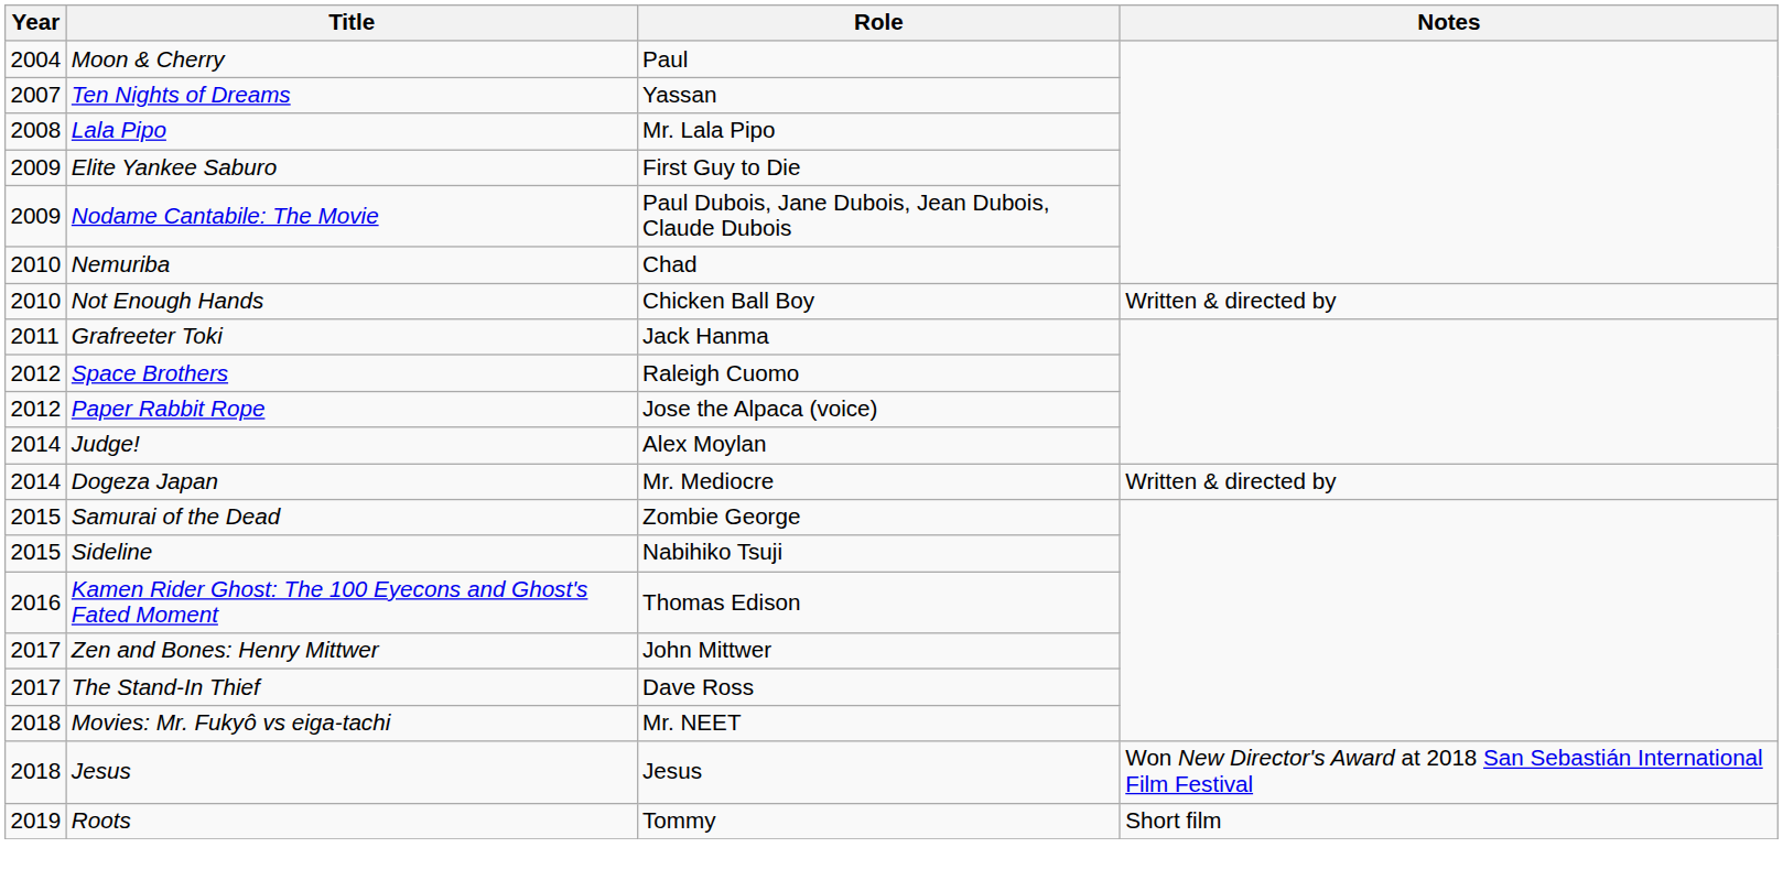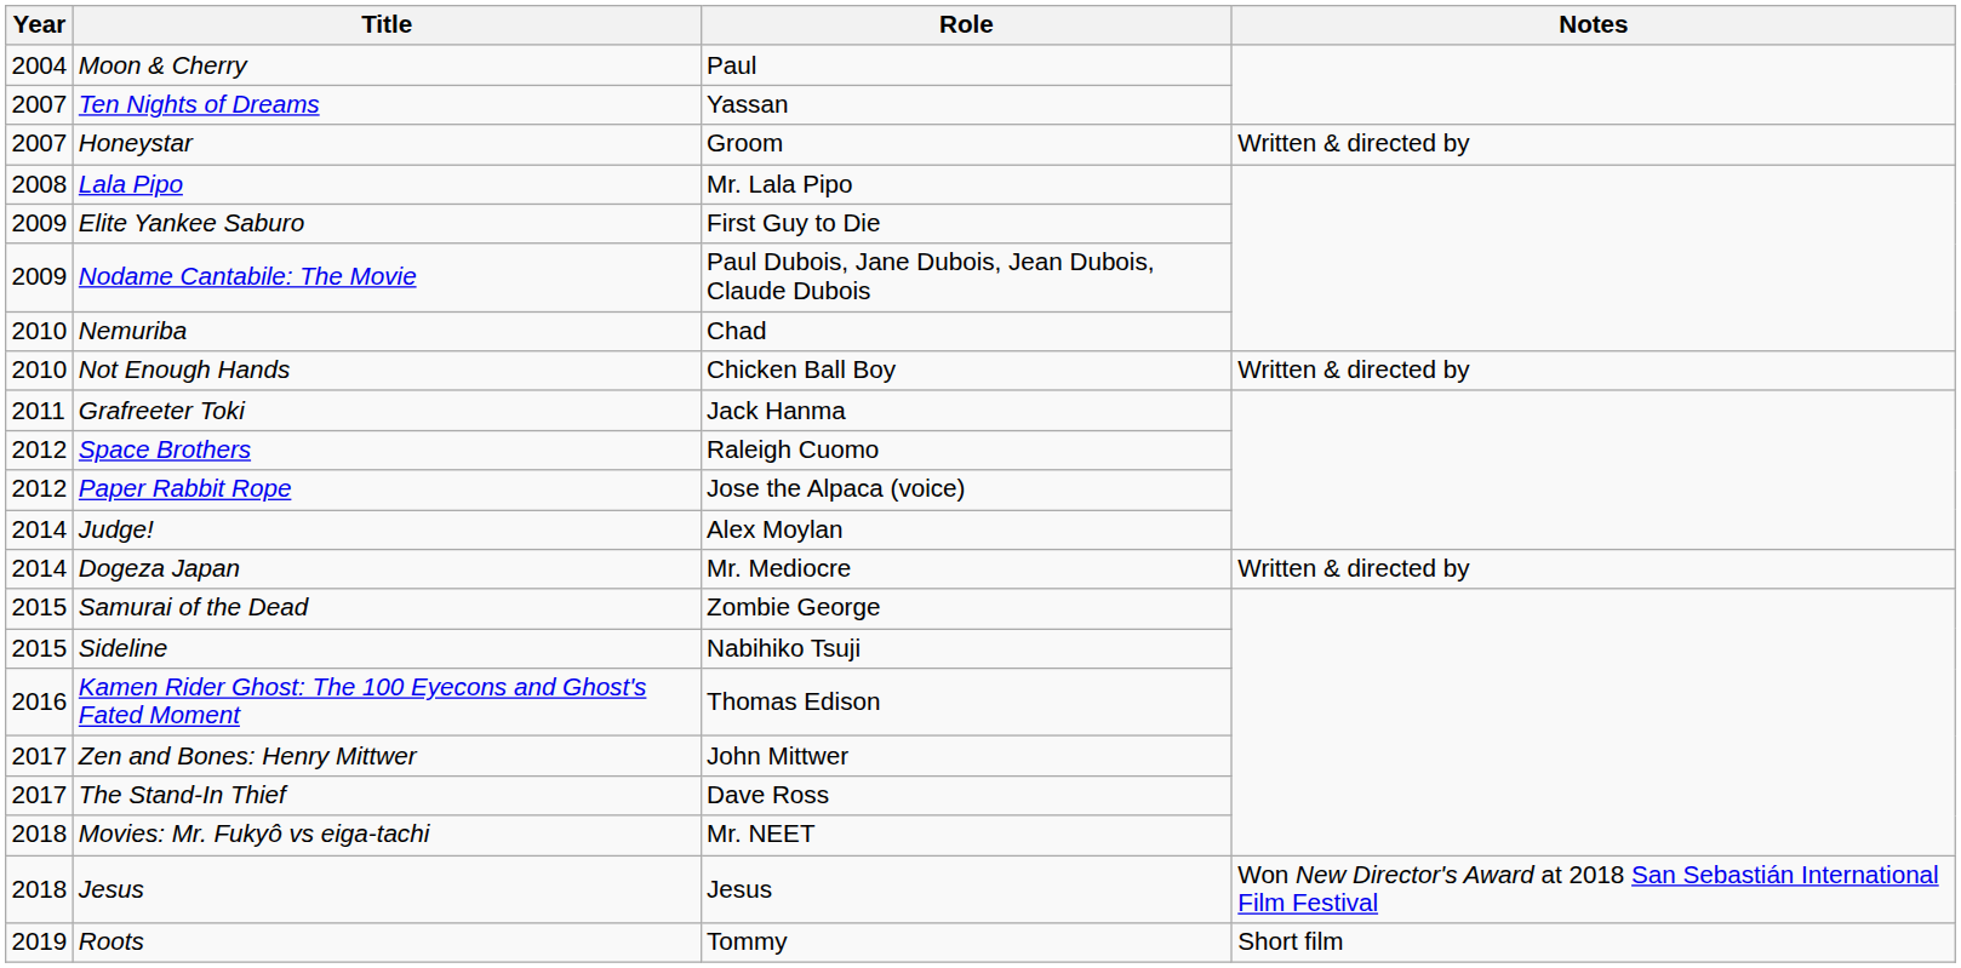 <table class = "wikitable sortable">
 <tr>
 <th>Year</th>
 <th>Title</th>
 <th>Role</th>
 <th class = "unsortable">Notes</th>
 </tr>
 <tr>
 <td>2004</td>
 <td><em>Moon & Cherry</em></td>
 <td>Paul</td>
 </tr>
 <tr>
 <td>2007</td>
 <td><em><a href='#'>Ten Nights of Dreams</a></em></td>
 <td>Yassan</td>
+</tr>
+<tr>
+<td>2007</td>
+<td><em>Honeystar</em></td>
+<td>Groom</td>
+<td>Written & directed by</td>
 </tr>
 <tr>
 <td>2008</td>
 <td><em><a href='#'>Lala Pipo</a></em></td>
 <td>Mr. Lala Pipo</td>
 </tr>
 <tr>
 <td>2009</td>
 <td><em>Elite Yankee Saburo</em></td>
 <td>First Guy to Die</td>
 </tr>
 <tr>
 <td>2009</td>
 <td><em><a href='#'>Nodame Cantabile: The Movie</a></em></td>
 <td>Paul Dubois, Jane Dubois, Jean Dubois, Claude Dubois</td>
 </tr>
 <tr>
 <td>2010</td>
 <td><em>Nemuriba</em></td>
 <td>Chad</td>
 </tr>
 <tr>
 <td>2010</td>
 <td><em>Not Enough Hands</em></td>
 <td>Chicken Ball Boy</td>
 <td>Written & directed by</td>
 </tr>
 <tr>
 <td>2011</td>
 <td><em>Grafreeter Toki</em></td>
 <td>Jack Hanma</td>
 </tr>
 <tr>
 <td>2012</td>
 <td><em><a href='#'>Space Brothers</a></em></td>
 <td>Raleigh Cuomo</td>
 </tr>
 <tr>
 <td>2012</td>
 <td><em><a href='#'>Paper Rabbit Rope</a></em></td>
 <td>Jose the Alpaca (voice)</td>
 </tr>
 <tr>
 <td>2014</td>
 <td><em>Judge!</em></td>
 <td>Alex Moylan</td>
 </tr>
 <tr>
 <td>2014</td>
 <td><em>Dogeza Japan</em></td>
 <td>Mr. Mediocre</td>
 <td>Written & directed by</td>
 </tr>
 <tr>
 <td>2015</td>
 <td><em>Samurai of the Dead</em></td>
 <td>Zombie George</td>
 </tr>
 <tr>
 <td>2015</td>
 <td><em>Sideline</em></td>
 <td>Nabihiko Tsuji</td>
 </tr>
 <tr>
 <td>2016</td>
 <td><em><a href='#'>Kamen Rider Ghost: The 100 Eyecons and Ghost's Fated Moment</a></em></td>
 <td>Thomas Edison</td>
 </tr>
 <tr>
 <td>2017</td>
 <td><em>Zen and Bones: Henry Mittwer</em></td>
 <td>John Mittwer</td>
 </tr>
 <tr>
 <td>2017</td>
 <td><em>The Stand-In Thief</em></td>
 <td>Dave Ross</td>
 </tr>
 <tr>
 <td>2018</td>
 <td><em>Movies: Mr. Fukyô vs eiga-tachi</em></td>
 <td>Mr. NEET</td>
 </tr>
 <tr>
 <td>2018</td>
 <td><em>Jesus</em></td>
 <td>Jesus</td>
 <td>Won <em>New Director's Award</em> at 2018 <a href='#'>San Sebastián International Film Festival</a></td>
 </tr>
 <tr>
 <td>2019</td>
 <td><em>Roots</em></td>
 <td>Tommy</td>
 <td>Short film</td>
 </tr>
 </table>
